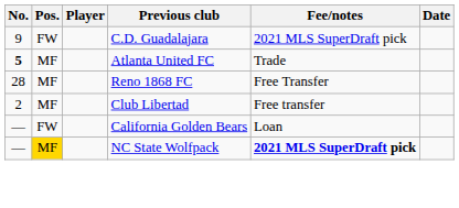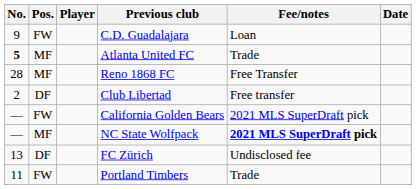 <table class="wikitable sortable">
 <tr>
 <th>No.</th>
 <th><strong>Pos.</strong></th>
 <th><strong>Player</strong></th>
 <th><strong>Previous club</strong></th>
 <th><strong>Fee/notes</strong></th>
 <th><strong>Date</strong></th>
 </tr>
 <tr>
 <td align="center">9</td>
 <td align="center">FW</td>
 <td></td>
 <td> <a href='#'>C.D. Guadalajara</a></td>
-<td><a href='#'>2021 MLS SuperDraft</a> pick</td>
+<td>Loan</td>
 <td></td>
 </tr>
 <tr>
 <td align="center"><strong>5</strong></td>
 <td align="center">MF</td>
 <td></td>
 <td> <a href='#'>Atlanta United FC</a></td>
 <td>Trade</td>
 <td></td>
 </tr>
 <tr>
 <td align="center">28</td>
 <td align="center">MF</td>
 <td></td>
 <td> <a href='#'>Reno 1868 FC</a></td>
 <td>Free Transfer</td>
 <td></td>
 </tr>
 <tr>
 <td align="center">2</td>
-<td align="center">MF</td>
+<td align="center">DF</td>
 <td></td>
 <td> <a href='#'>Club Libertad</a></td>
 <td>Free transfer</td>
 <td></td>
 </tr>
 <tr>
 <td align="center">—</td>
 <td align="center">FW</td>
 <td></td>
 <td> <a href='#'>California Golden Bears</a></td>
-<td>Loan</td>
+<td><a href='#'>2021 MLS SuperDraft</a> pick</td>
 <td></td>
 </tr>
 <tr>
 <td align="center">—</td>
-<td align="center" style="background: gold;">MF</td>
+<td align="center">MF</td>
 <td></td>
 <td> <a href='#'>NC State Wolfpack</a></td>
 <td><strong><a href='#'>2021 MLS SuperDraft</a> pick</strong></td>
 <td></td>
 </tr>
+<tr>
+<td align="center">13</td>
+<td align="center">DF</td>
+<td></td>
+<td> <a href='#'>FC Zürich</a></td>
+<td>Undisclosed fee</td>
+<td></td>
+</tr>
+<tr>
+<td align="center">11</td>
+<td align="center">FW</td>
+<td></td>
+<td> <a href='#'>Portland Timbers</a></td>
+<td>Trade</td>
+<td></td>
+</tr>
 </table>
